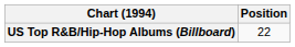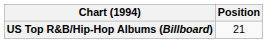 <table class="wikitable plainrowheaders" style="text-align:center">
 <tr>
 <th scope="col">Chart (1994)</th>
 <th scope="col">Position</th>
 </tr>
 <tr>
 <th scope="row">US Top R&B/Hip-Hop Albums (<em>Billboard</em>)</th>
-<td>22</td>
+<td>21</td>
 </tr>
 </table>
